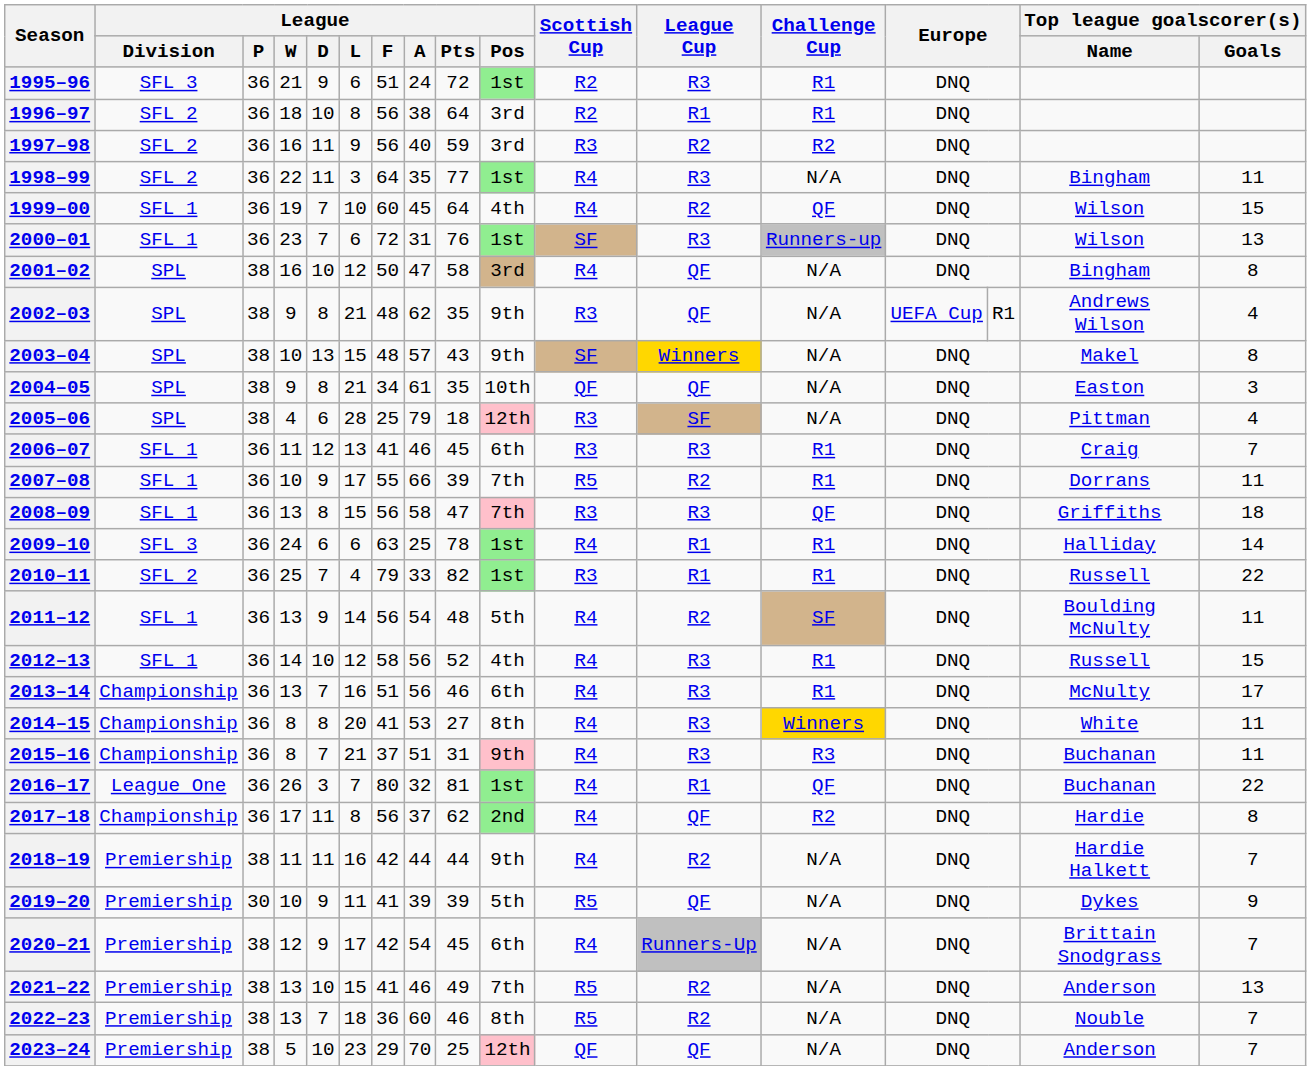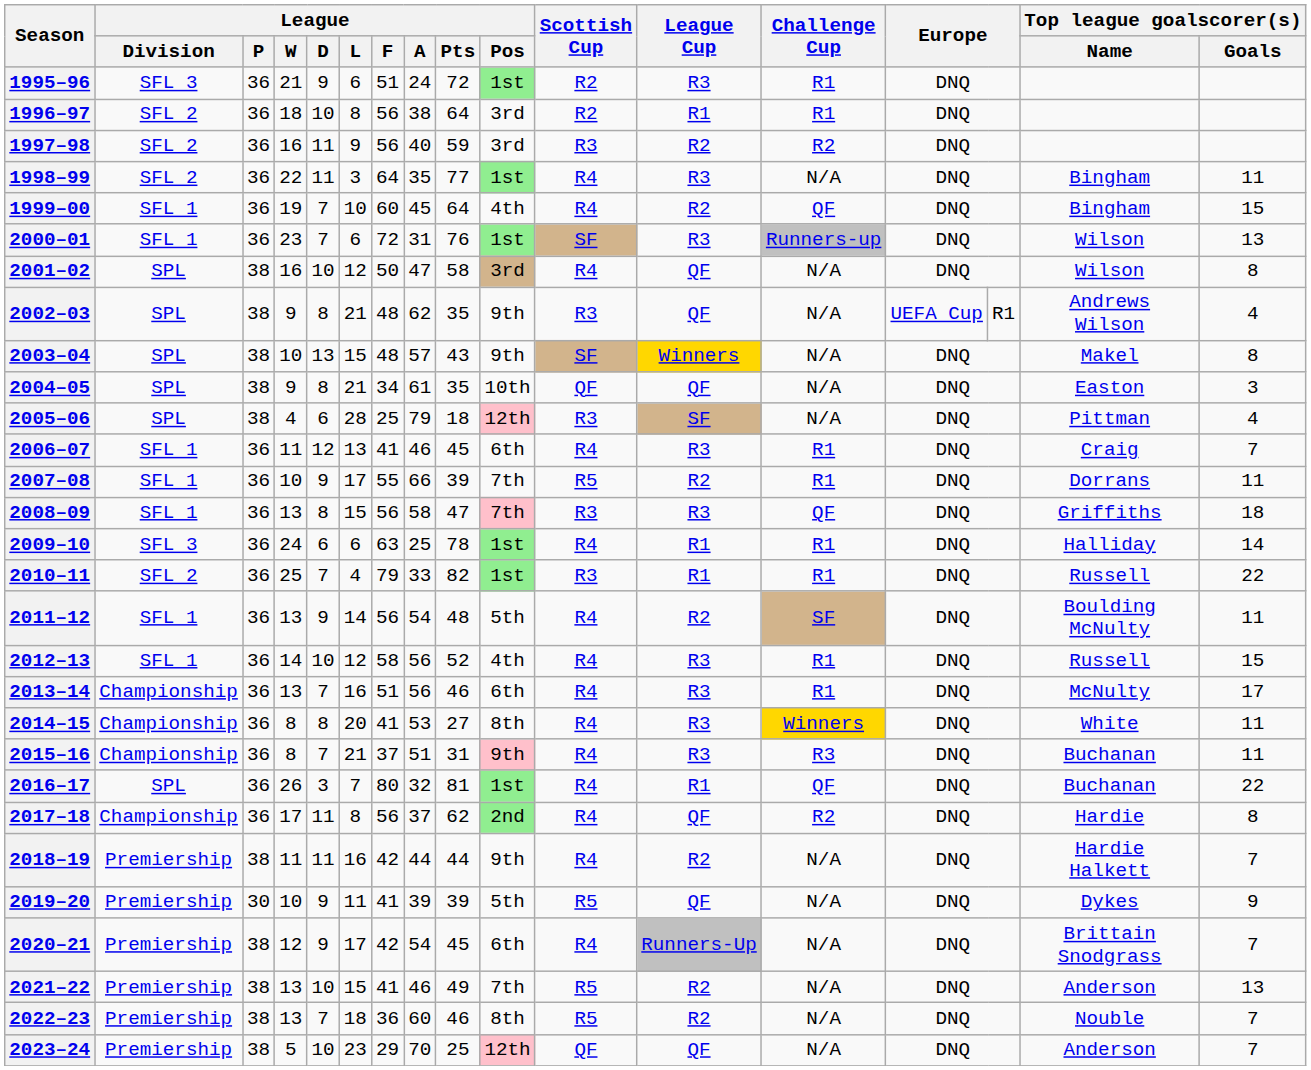 <table class="wikitable plainrowheaders sortable" style="text-align: center">
 <tr>
 <th rowspan=2>Season</th>
 <th colspan=9>League</th>
 <th rowspan=2><a href='#'>Scottish<br>Cup</a></th>
 <th rowspan=2><a href='#'>League<br>Cup</a></th>
 <th rowspan=2><a href='#'>Challenge<br>Cup</a></th>
 <th rowspan=2 colspan=2>Europe</th>
 <th colspan=2>Top league goalscorer(s)</th>
 </tr>
 <tr>
 <th>Division</th>
 <th>P</th>
 <th>W</th>
 <th>D</th>
 <th>L</th>
 <th>F</th>
 <th>A</th>
 <th>Pts</th>
 <th>Pos</th>
 <th>Name</th>
 <th>Goals</th>
 </tr>
 <tr>
 <th scope=row><a href='#'>1995–96</a></th>
 <td><a href='#'>SFL 3</a></td>
 <td>36</td>
 <td>21</td>
 <td>9</td>
 <td>6</td>
 <td>51</td>
 <td>24</td>
 <td>72</td>
 <td bgcolor=lightgreen>1st</td>
 <td><a href='#'>R2</a></td>
 <td><a href='#'>R3</a></td>
 <td><a href='#'>R1</a></td>
 <td colspan=2>DNQ</td>
 <td></td>
 <td></td>
 </tr>
 <tr>
 <th scope=row><a href='#'>1996–97</a></th>
 <td><a href='#'>SFL 2</a></td>
 <td>36</td>
 <td>18</td>
 <td>10</td>
 <td>8</td>
 <td>56</td>
 <td>38</td>
 <td>64</td>
 <td>3rd</td>
 <td><a href='#'>R2</a></td>
 <td><a href='#'>R1</a></td>
 <td><a href='#'>R1</a></td>
 <td colspan=2>DNQ</td>
 <td></td>
 <td></td>
 </tr>
 <tr>
 <th scope=row><a href='#'>1997–98</a></th>
 <td><a href='#'>SFL 2</a></td>
 <td>36</td>
 <td>16</td>
 <td>11</td>
 <td>9</td>
 <td>56</td>
 <td>40</td>
 <td>59</td>
 <td>3rd</td>
 <td><a href='#'>R3</a></td>
 <td><a href='#'>R2</a></td>
 <td><a href='#'>R2</a></td>
 <td colspan=2>DNQ</td>
 <td></td>
 <td></td>
 </tr>
 <tr>
 <th scope=row><a href='#'>1998–99</a></th>
 <td><a href='#'>SFL 2</a></td>
 <td>36</td>
 <td>22</td>
 <td>11</td>
 <td>3</td>
 <td>64</td>
 <td>35</td>
 <td>77</td>
 <td bgcolor=lightgreen>1st</td>
 <td><a href='#'>R4</a></td>
 <td><a href='#'>R3</a></td>
 <td>N/A</td>
 <td colspan=2>DNQ</td>
 <td><a href='#'>Bingham</a></td>
 <td>11</td>
 </tr>
 <tr>
 <th scope=row><a href='#'>1999–00</a></th>
 <td><a href='#'>SFL 1</a></td>
 <td>36</td>
 <td>19</td>
 <td>7</td>
 <td>10</td>
 <td>60</td>
 <td>45</td>
 <td>64</td>
 <td>4th</td>
 <td><a href='#'>R4</a></td>
 <td><a href='#'>R2</a></td>
 <td><a href='#'>QF</a></td>
 <td colspan=2>DNQ</td>
-<td><a href='#'>Wilson</a></td>
+<td><a href='#'>Bingham</a></td>
 <td>15</td>
 </tr>
 <tr>
 <th scope=row><a href='#'>2000–01</a></th>
 <td><a href='#'>SFL 1</a></td>
 <td>36</td>
 <td>23</td>
 <td>7</td>
 <td>6</td>
 <td>72</td>
 <td>31</td>
 <td>76</td>
 <td bgcolor=lightgreen>1st</td>
 <td bgcolor=#D2B48C><a href='#'>SF</a></td>
 <td><a href='#'>R3</a></td>
 <td bgcolor=silver><a href='#'>Runners-up</a></td>
 <td colspan=2>DNQ</td>
 <td><a href='#'>Wilson</a></td>
 <td>13</td>
 </tr>
 <tr>
 <th scope=row><a href='#'>2001–02</a></th>
 <td><a href='#'>SPL</a></td>
 <td>38</td>
 <td>16</td>
 <td>10</td>
 <td>12</td>
 <td>50</td>
 <td>47</td>
 <td>58</td>
 <td bgcolor=#D2B48C>3rd</td>
 <td><a href='#'>R4</a></td>
 <td><a href='#'>QF</a></td>
 <td>N/A</td>
 <td colspan=2>DNQ</td>
-<td><a href='#'>Bingham</a></td>
+<td><a href='#'>Wilson</a></td>
 <td>8</td>
 </tr>
 <tr>
 <th scope=row><a href='#'>2002–03</a></th>
 <td><a href='#'>SPL</a></td>
 <td>38</td>
 <td>9</td>
 <td>8</td>
 <td>21</td>
 <td>48</td>
 <td>62</td>
 <td>35</td>
 <td>9th</td>
 <td><a href='#'>R3</a></td>
 <td><a href='#'>QF</a></td>
 <td>N/A</td>
 <td><a href='#'>UEFA Cup</a></td>
 <td>R1</td>
 <td><a href='#'>Andrews</a><br><a href='#'>Wilson</a></td>
 <td>4</td>
 </tr>
 <tr>
 <th scope=row><a href='#'>2003–04</a></th>
 <td><a href='#'>SPL</a></td>
 <td>38</td>
 <td>10</td>
 <td>13</td>
 <td>15</td>
 <td>48</td>
 <td>57</td>
 <td>43</td>
 <td>9th</td>
 <td bgcolor=#D2B48C><a href='#'>SF</a></td>
 <td bgcolor=gold><a href='#'>Winners</a></td>
 <td>N/A</td>
 <td colspan=2>DNQ</td>
 <td><a href='#'>Makel</a></td>
 <td>8</td>
 </tr>
 <tr>
 <th scope=row><a href='#'>2004–05</a></th>
 <td><a href='#'>SPL</a></td>
 <td>38</td>
 <td>9</td>
 <td>8</td>
 <td>21</td>
 <td>34</td>
 <td>61</td>
 <td>35</td>
 <td>10th</td>
 <td><a href='#'>QF</a></td>
 <td><a href='#'>QF</a></td>
 <td>N/A</td>
 <td colspan=2>DNQ</td>
 <td><a href='#'>Easton</a></td>
 <td>3</td>
 </tr>
 <tr>
 <th scope=row><a href='#'>2005–06</a></th>
 <td><a href='#'>SPL</a></td>
 <td>38</td>
 <td>4</td>
 <td>6</td>
 <td>28</td>
 <td>25</td>
 <td>79</td>
 <td>18</td>
 <td bgcolor=pink>12th</td>
 <td><a href='#'>R3</a></td>
 <td bgcolor=#D2B48C><a href='#'>SF</a></td>
 <td>N/A</td>
 <td colspan=2>DNQ</td>
 <td><a href='#'>Pittman</a></td>
 <td>4</td>
 </tr>
 <tr>
 <th scope=row><a href='#'>2006–07</a></th>
 <td><a href='#'>SFL 1</a></td>
 <td>36</td>
 <td>11</td>
 <td>12</td>
 <td>13</td>
 <td>41</td>
 <td>46</td>
 <td>45</td>
 <td>6th</td>
-<td><a href='#'>R3</a></td>
+<td><a href='#'>R4</a></td>
 <td><a href='#'>R3</a></td>
 <td><a href='#'>R1</a></td>
 <td colspan=2>DNQ</td>
 <td><a href='#'>Craig</a></td>
 <td>7</td>
 </tr>
 <tr>
 <th scope=row><a href='#'>2007–08</a></th>
 <td><a href='#'>SFL 1</a></td>
 <td>36</td>
 <td>10</td>
 <td>9</td>
 <td>17</td>
 <td>55</td>
 <td>66</td>
 <td>39</td>
 <td>7th</td>
 <td><a href='#'>R5</a></td>
 <td><a href='#'>R2</a></td>
 <td><a href='#'>R1</a></td>
 <td colspan=2>DNQ</td>
 <td><a href='#'>Dorrans</a></td>
 <td>11</td>
 </tr>
 <tr>
 <th scope=row><a href='#'>2008–09</a></th>
 <td><a href='#'>SFL 1</a></td>
 <td>36</td>
 <td>13</td>
 <td>8</td>
 <td>15</td>
 <td>56</td>
 <td>58</td>
 <td>47</td>
 <td bgcolor=pink>7th</td>
 <td><a href='#'>R3</a></td>
 <td><a href='#'>R3</a></td>
 <td><a href='#'>QF</a></td>
 <td colspan=2>DNQ</td>
 <td><a href='#'>Griffiths</a></td>
 <td>18</td>
 </tr>
 <tr>
 <th scope=row><a href='#'>2009–10</a></th>
 <td><a href='#'>SFL 3</a></td>
 <td>36</td>
 <td>24</td>
 <td>6</td>
 <td>6</td>
 <td>63</td>
 <td>25</td>
 <td>78</td>
 <td bgcolor=lightgreen>1st</td>
 <td><a href='#'>R4</a></td>
 <td><a href='#'>R1</a></td>
 <td><a href='#'>R1</a></td>
 <td colspan=2>DNQ</td>
 <td><a href='#'>Halliday</a></td>
 <td>14</td>
 </tr>
 <tr>
 <th scope=row><a href='#'>2010–11</a></th>
 <td><a href='#'>SFL 2</a></td>
 <td>36</td>
 <td>25</td>
 <td>7</td>
 <td>4</td>
 <td>79</td>
 <td>33</td>
 <td>82</td>
 <td bgcolor=lightgreen>1st</td>
 <td><a href='#'>R3</a></td>
 <td><a href='#'>R1</a></td>
 <td><a href='#'>R1</a></td>
 <td colspan=2>DNQ</td>
 <td><a href='#'>Russell</a></td>
 <td>22</td>
 </tr>
 <tr>
 <th scope=row><a href='#'>2011–12</a></th>
 <td><a href='#'>SFL 1</a></td>
 <td>36</td>
 <td>13</td>
 <td>9</td>
 <td>14</td>
 <td>56</td>
 <td>54</td>
 <td>48</td>
 <td>5th</td>
 <td><a href='#'>R4</a></td>
 <td><a href='#'>R2</a></td>
 <td bgcolor=#D2B48C><a href='#'>SF</a></td>
 <td colspan=2>DNQ</td>
 <td><a href='#'>Boulding</a><br><a href='#'>McNulty</a></td>
 <td>11</td>
 </tr>
 <tr>
 <th scope=row><a href='#'>2012–13</a></th>
 <td><a href='#'>SFL 1</a></td>
 <td>36</td>
 <td>14</td>
 <td>10</td>
 <td>12</td>
 <td>58</td>
 <td>56</td>
 <td>52</td>
 <td>4th</td>
 <td><a href='#'>R4</a></td>
 <td><a href='#'>R3</a></td>
 <td><a href='#'>R1</a></td>
 <td colspan=2>DNQ</td>
 <td><a href='#'>Russell</a></td>
 <td>15</td>
 </tr>
 <tr>
 <th scope=row><a href='#'>2013–14</a></th>
 <td><a href='#'>Championship</a></td>
 <td>36</td>
 <td>13</td>
 <td>7</td>
 <td>16</td>
 <td>51</td>
 <td>56</td>
 <td>46</td>
 <td>6th</td>
 <td><a href='#'>R4</a></td>
 <td><a href='#'>R3</a></td>
 <td><a href='#'>R1</a></td>
 <td colspan=2>DNQ</td>
 <td><a href='#'>McNulty</a></td>
 <td>17</td>
 </tr>
 <tr>
 <th scope=row><a href='#'>2014–15</a></th>
 <td><a href='#'>Championship</a></td>
 <td>36</td>
 <td>8</td>
 <td>8</td>
 <td>20</td>
 <td>41</td>
 <td>53</td>
 <td>27</td>
 <td>8th</td>
 <td><a href='#'>R4</a></td>
 <td><a href='#'>R3</a></td>
 <td bgcolor=gold><a href='#'>Winners</a></td>
 <td colspan=2>DNQ</td>
 <td><a href='#'>White</a></td>
 <td>11</td>
 </tr>
 <tr>
 <th scope=row><a href='#'>2015–16</a></th>
 <td><a href='#'>Championship</a></td>
 <td>36</td>
 <td>8</td>
 <td>7</td>
 <td>21</td>
 <td>37</td>
 <td>51</td>
 <td>31</td>
 <td bgcolor=pink>9th</td>
 <td><a href='#'>R4</a></td>
 <td><a href='#'>R3</a></td>
 <td><a href='#'>R3</a></td>
 <td colspan=2>DNQ</td>
 <td><a href='#'>Buchanan</a></td>
 <td>11</td>
 </tr>
 <tr>
 <th scope=row><a href='#'>2016–17</a></th>
-<td><a href='#'>League One</a></td>
+<td><a href='#'>SPL</a></td>
 <td>36</td>
 <td>26</td>
 <td>3</td>
 <td>7</td>
 <td>80</td>
 <td>32</td>
 <td>81</td>
 <td bgcolor=lightgreen>1st</td>
 <td><a href='#'>R4</a></td>
 <td><a href='#'>R1</a></td>
 <td><a href='#'>QF</a></td>
 <td colspan=2>DNQ</td>
 <td><a href='#'>Buchanan</a></td>
 <td>22</td>
 </tr>
 <tr>
 <th scope=row><a href='#'>2017–18</a></th>
 <td><a href='#'>Championship</a></td>
 <td>36</td>
 <td>17</td>
 <td>11</td>
 <td>8</td>
 <td>56</td>
 <td>37</td>
 <td>62</td>
 <td bgcolor=lightgreen>2nd</td>
 <td><a href='#'>R4</a></td>
 <td><a href='#'>QF</a></td>
 <td><a href='#'>R2</a></td>
 <td colspan=2>DNQ</td>
 <td><a href='#'>Hardie</a></td>
 <td>8</td>
 </tr>
 <tr>
 <th scope=row><a href='#'>2018–19</a></th>
 <td><a href='#'>Premiership</a></td>
 <td>38</td>
 <td>11</td>
 <td>11</td>
 <td>16</td>
 <td>42</td>
 <td>44</td>
 <td>44</td>
 <td>9th</td>
 <td><a href='#'>R4</a></td>
 <td><a href='#'>R2</a></td>
 <td>N/A</td>
 <td colspan=2>DNQ</td>
 <td><a href='#'>Hardie</a><br><a href='#'>Halkett</a></td>
 <td>7</td>
 </tr>
 <tr>
 <th scope=row><a href='#'>2019–20</a></th>
 <td><a href='#'>Premiership</a></td>
 <td>30</td>
 <td>10</td>
 <td>9</td>
 <td>11</td>
 <td>41</td>
 <td>39</td>
 <td>39</td>
 <td>5th</td>
 <td><a href='#'>R5</a></td>
 <td><a href='#'>QF</a></td>
 <td>N/A</td>
 <td colspan=2>DNQ</td>
 <td><a href='#'>Dykes</a></td>
 <td>9</td>
 </tr>
 <tr>
 <th scope=row><a href='#'>2020–21</a></th>
 <td><a href='#'>Premiership</a></td>
 <td>38</td>
 <td>12</td>
 <td>9</td>
 <td>17</td>
 <td>42</td>
 <td>54</td>
 <td>45</td>
 <td>6th</td>
 <td><a href='#'>R4</a></td>
 <td bgcolor=silver><a href='#'>Runners-Up</a></td>
 <td>N/A</td>
 <td colspan=2>DNQ</td>
 <td><a href='#'>Brittain</a><br><a href='#'>Snodgrass</a></td>
 <td>7</td>
 </tr>
 <tr>
 <th scope=row><a href='#'>2021–22</a></th>
 <td><a href='#'>Premiership</a></td>
 <td>38</td>
 <td>13</td>
 <td>10</td>
 <td>15</td>
 <td>41</td>
 <td>46</td>
 <td>49</td>
 <td>7th</td>
 <td><a href='#'>R5</a></td>
 <td><a href='#'>R2</a></td>
 <td>N/A</td>
 <td colspan=2>DNQ</td>
 <td><a href='#'>Anderson</a></td>
 <td>13</td>
 </tr>
 <tr>
 <th scope=row><a href='#'>2022–23</a></th>
 <td><a href='#'>Premiership</a></td>
 <td>38</td>
 <td>13</td>
 <td>7</td>
 <td>18</td>
 <td>36</td>
 <td>60</td>
 <td>46</td>
 <td>8th</td>
 <td><a href='#'>R5</a></td>
 <td><a href='#'>R2</a></td>
 <td>N/A</td>
 <td colspan=2>DNQ</td>
 <td><a href='#'>Nouble</a></td>
 <td>7</td>
 </tr>
 <tr>
 <th scope=row><a href='#'>2023–24</a></th>
 <td><a href='#'>Premiership</a></td>
 <td>38</td>
 <td>5</td>
 <td>10</td>
 <td>23</td>
 <td>29</td>
 <td>70</td>
 <td>25</td>
 <td bgcolor=pink>12th</td>
 <td><a href='#'>QF</a></td>
 <td><a href='#'>QF</a></td>
 <td>N/A</td>
 <td colspan=2>DNQ</td>
 <td><a href='#'>Anderson</a></td>
 <td>7</td>
 </tr>
 </table>
